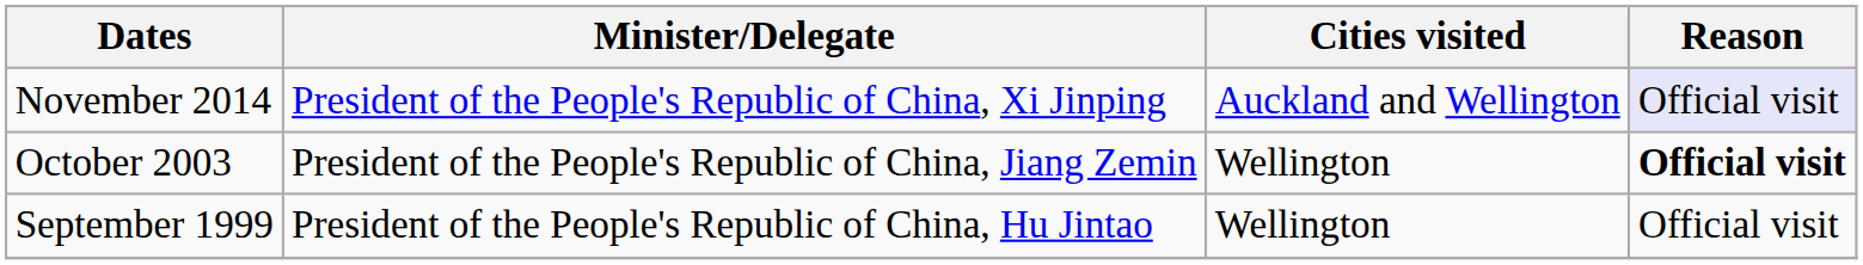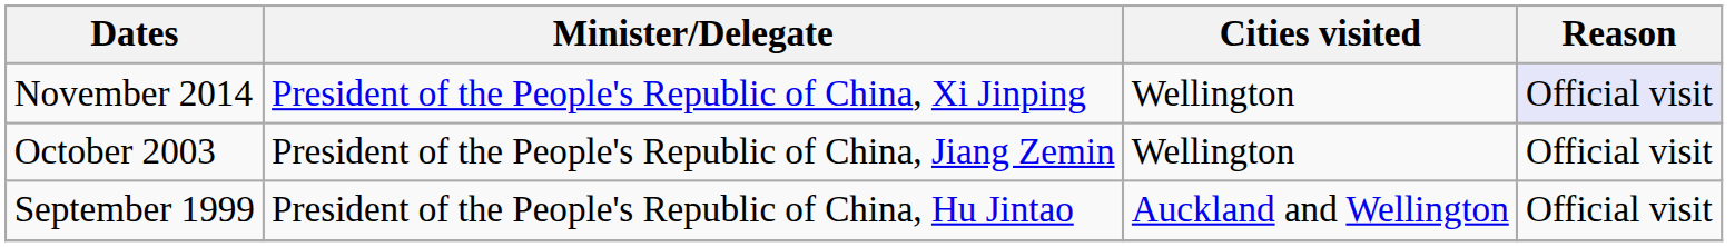 <table class=wikitable>
 <tr>
 <th>Dates</th>
 <th>Minister/Delegate</th>
 <th>Cities visited</th>
 <th>Reason</th>
 </tr>
 <tr>
 <td>November 2014</td>
 <td><a href='#'>President of the People's Republic of China</a>, <a href='#'>Xi Jinping</a></td>
-<td><a href='#'>Auckland</a> and <a href='#'>Wellington</a></td>
+<td>Wellington</td>
 <td style="background: lavender;">Official visit</td>
 </tr>
 <tr>
 <td>October 2003</td>
 <td>President of the People's Republic of China, <a href='#'>Jiang Zemin</a></td>
 <td>Wellington</td>
-<td><strong>Official visit</strong></td>
+<td>Official visit</td>
 </tr>
 <tr>
 <td>September 1999</td>
 <td>President of the People's Republic of China, <a href='#'>Hu Jintao</a></td>
-<td>Wellington</td>
+<td><a href='#'>Auckland</a> and <a href='#'>Wellington</a></td>
 <td>Official visit</td>
 </tr>
 <tr>
 </tr>
 </table>
